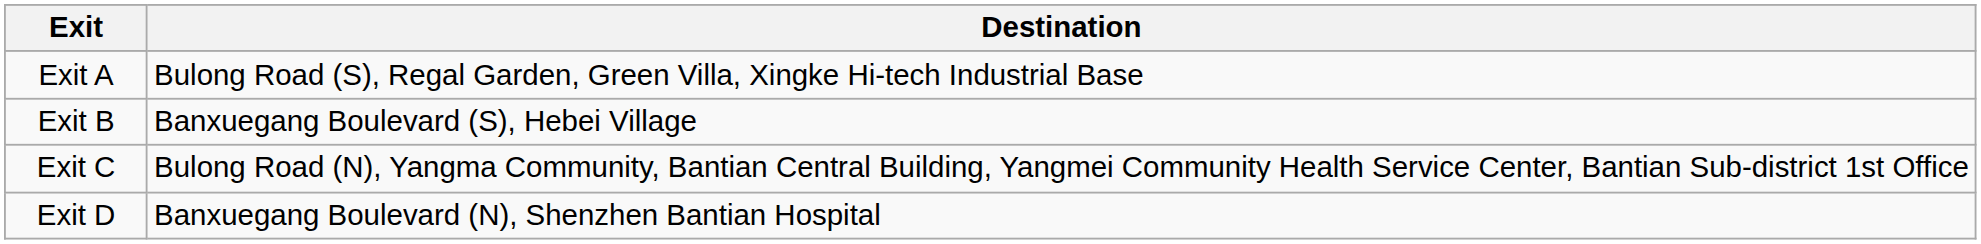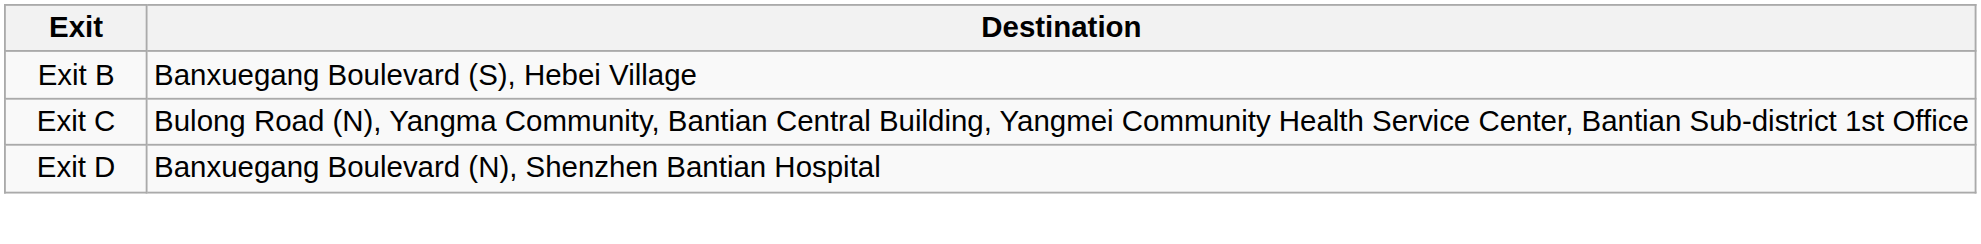 <table class="wikitable">
 <tr>
 <th style="width:70px">Exit</th>
 <th>Destination</th>
-</tr>
-<tr>
-<td align="center">Exit A</td>
-<td>Bulong Road (S), Regal Garden, Green Villa, Xingke Hi-tech Industrial Base</td>
 </tr>
 <tr>
 <td align="center">Exit B</td>
 <td>Banxuegang Boulevard (S), Hebei Village</td>
 </tr>
 <tr>
 <td align="center">Exit C</td>
 <td>Bulong Road (N), Yangma Community, Bantian Central Building, Yangmei Community Health Service Center, Bantian Sub-district 1st Office</td>
 </tr>
 <tr>
 <td align="center">Exit D</td>
 <td>Banxuegang Boulevard (N), Shenzhen Bantian Hospital</td>
 </tr>
 </table>
